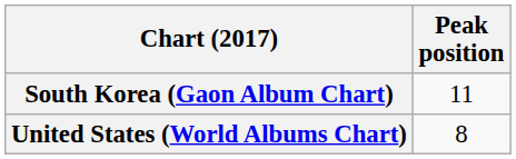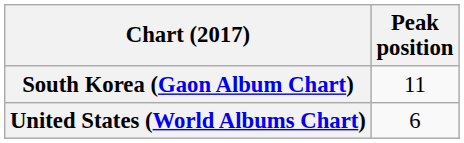 <table class="wikitable sortable plainrowheaders" style="text-align:center;">
 <tr>
 <th>Chart (2017)</th>
 <th>Peak<br>position</th>
 </tr>
 <tr>
 <th scope="row">South Korea (<a href='#'>Gaon Album Chart</a>)</th>
 <td>11</td>
 </tr>
 <tr>
 <th scope="row">United States (<a href='#'>World Albums Chart</a>)</th>
-<td>8</td>
+<td>6</td>
 </tr>
 </table>
